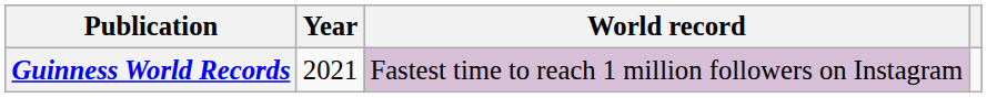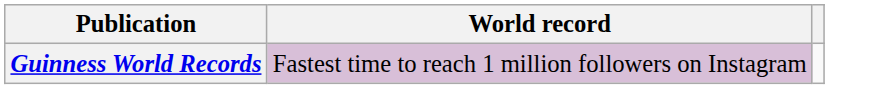 <table class="wikitable plainrowheaders sortable">
 <tr>
 <th scope="col">Publication</th>
-<th scope="col">Year</th>
 <th scope="col">World record</th>
 <th scope="col" class="unsortable"></th>
 </tr>
 <tr>
 <th scope="row"><em><a href='#'>Guinness World Records</a></em></th>
-<td style="text-align:center">2021</td>
 <td style="background-color:#D8BFD8"> Fastest time to reach 1 million followers on Instagram</td>
 <td style="text-align:center"></td>
 </tr>
 </table>
